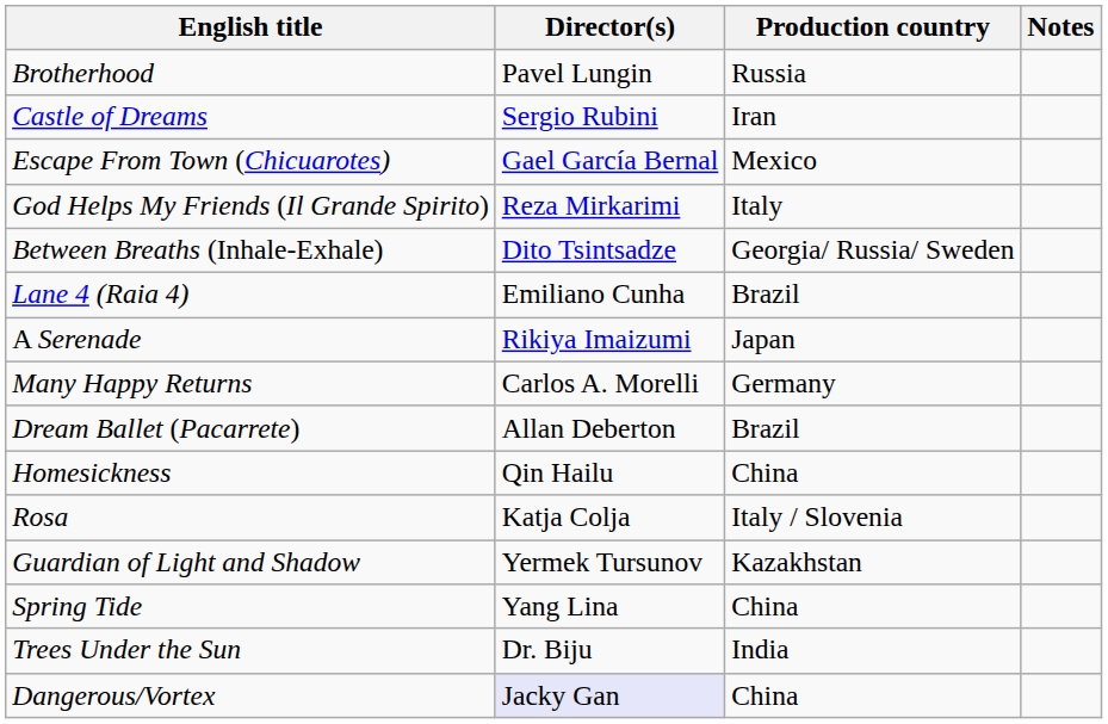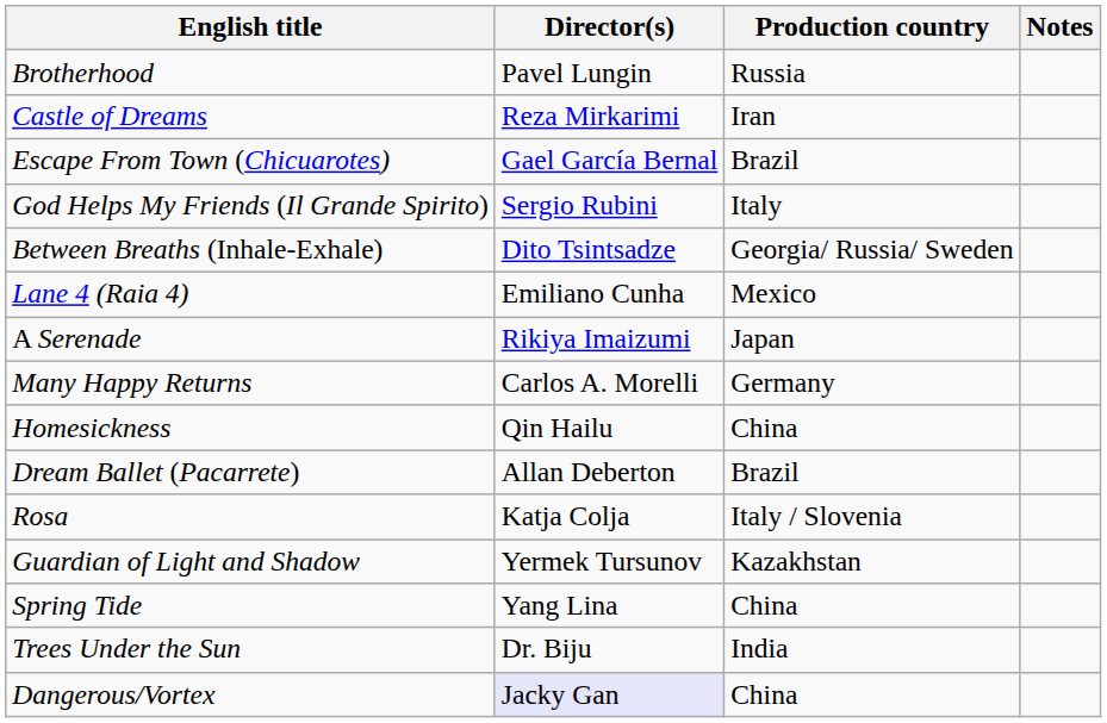 <table class="wikitable sortable">
 <tr>
 <th>English title</th>
 <th>Director(s)</th>
 <th>Production country</th>
 <th>Notes</th>
 </tr>
 <tr>
 <td><em>Brotherhood</em></td>
 <td>Pavel Lungin</td>
 <td>Russia</td>
 <td></td>
 </tr>
 <tr>
 <td><em><a href='#'>Castle of Dreams</a></em></td>
-<td><a href='#'>Sergio Rubini</a></td>
+<td><a href='#'>Reza Mirkarimi</a></td>
 <td>Iran</td>
 <td></td>
 </tr>
 <tr>
 <td><em>Escape From Town</em> (<em><a href='#'>Chicuarotes</a>)</em></td>
 <td><a href='#'>Gael García Bernal</a></td>
-<td>Mexico</td>
+<td>Brazil</td>
 <td></td>
 </tr>
 <tr>
 <td><em>God Helps My Friends</em> (<em>Il Grande Spirito</em>)</td>
-<td><a href='#'>Reza Mirkarimi</a></td>
+<td><a href='#'>Sergio Rubini</a></td>
 <td>Italy</td>
 <td></td>
 </tr>
 <tr>
 <td><em>Between Breaths</em> (Inhale-Exhale)</td>
 <td><a href='#'>Dito Tsintsadze</a></td>
 <td>Georgia/ Russia/ Sweden</td>
 <td></td>
 </tr>
 <tr>
 <td><em><a href='#'>Lane 4</a> (Raia 4)</em></td>
 <td>Emiliano Cunha</td>
-<td>Brazil</td>
+<td>Mexico</td>
 <td></td>
 </tr>
 <tr>
 <td>A <em>Serenade</em></td>
 <td><a href='#'>Rikiya Imaizumi</a></td>
 <td>Japan</td>
 <td></td>
 </tr>
 <tr>
 <td><em>Many Happy Returns</em></td>
 <td>Carlos A. Morelli</td>
 <td>Germany</td>
 <td></td>
 </tr>
 <tr>
+<td><em>Homesickness</em></td>
+<td>Qin Hailu</td>
+<td>China</td>
+<td></td>
+</tr>
+<tr>
 <td><em>Dream Ballet</em> (<em>Pacarrete</em>)</td>
 <td>Allan Deberton</td>
 <td>Brazil</td>
-<td></td>
-</tr>
-<tr>
-<td><em>Homesickness</em></td>
-<td>Qin Hailu</td>
-<td>China</td>
 <td></td>
 </tr>
 <tr>
 <td><em>Rosa</em></td>
 <td>Katja Colja</td>
 <td>Italy / Slovenia</td>
 <td></td>
 </tr>
 <tr>
 <td><em>Guardian of Light and Shadow</em></td>
 <td>Yermek Tursunov</td>
 <td>Kazakhstan</td>
 <td></td>
 </tr>
 <tr>
 <td><em>Spring Tide</em></td>
 <td>Yang Lina</td>
 <td>China</td>
 <td></td>
 </tr>
 <tr>
 <td><em>Trees Under the Sun</em></td>
 <td>Dr. Biju</td>
 <td>India</td>
 <td></td>
 </tr>
 <tr>
 <td><em>Dangerous/Vortex</em></td>
 <td style="background: lavender;">Jacky Gan</td>
 <td>China</td>
 <td></td>
 </tr>
 </table>
